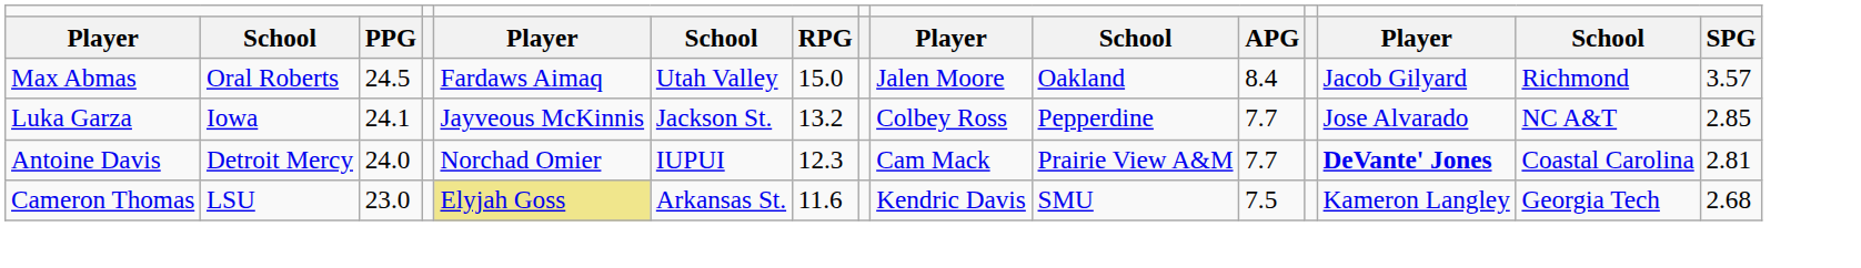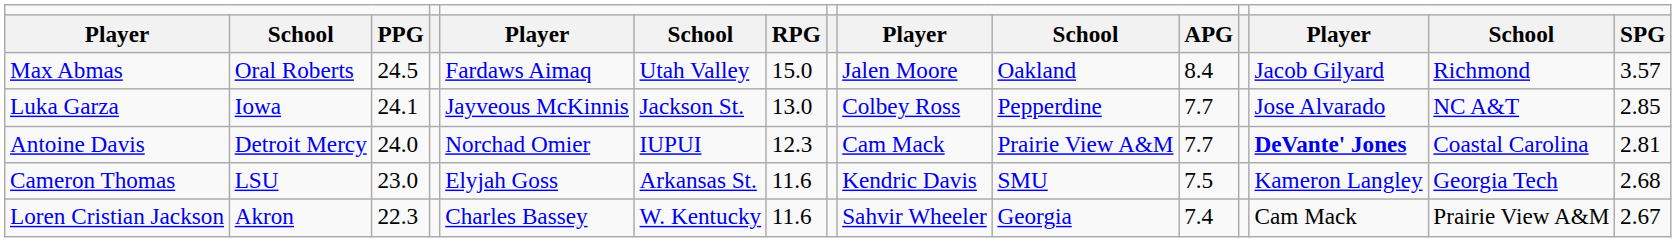 <table class="wikitable" style="text-align: left;">
 <tr>
 <td colspan=3></td>
 <td></td>
 <td colspan=3></td>
 <td></td>
 <td colspan=3></td>
 <td></td>
 <td colspan=3></td>
 </tr>
 <tr>
 <th>Player</th>
 <th>School</th>
 <th>PPG</th>
 <th></th>
 <th>Player</th>
 <th>School</th>
 <th>RPG</th>
 <th></th>
 <th>Player</th>
 <th>School</th>
 <th>APG</th>
 <th></th>
 <th>Player</th>
 <th>School</th>
 <th>SPG</th>
 </tr>
 <tr>
 <td><a href='#'>Max Abmas</a></td>
 <td><a href='#'>Oral Roberts</a></td>
 <td>24.5</td>
 <td></td>
 <td><a href='#'>Fardaws Aimaq</a></td>
 <td><a href='#'>Utah Valley</a></td>
 <td>15.0</td>
 <td></td>
 <td><a href='#'>Jalen Moore</a></td>
 <td><a href='#'>Oakland</a></td>
 <td>8.4</td>
 <td></td>
 <td><a href='#'>Jacob Gilyard</a></td>
 <td><a href='#'>Richmond</a></td>
 <td>3.57</td>
 </tr>
 <tr>
 <td><a href='#'>Luka Garza</a></td>
 <td><a href='#'>Iowa</a></td>
 <td>24.1</td>
 <td></td>
 <td><a href='#'>Jayveous McKinnis</a></td>
 <td><a href='#'>Jackson St.</a></td>
-<td>13.2</td>
+<td>13.0</td>
 <td></td>
 <td><a href='#'>Colbey Ross</a></td>
 <td><a href='#'>Pepperdine</a></td>
 <td>7.7</td>
 <td></td>
 <td><a href='#'>Jose Alvarado</a></td>
 <td><a href='#'>NC A&T</a></td>
 <td>2.85</td>
 </tr>
 <tr>
 <td><a href='#'>Antoine Davis</a></td>
 <td><a href='#'>Detroit Mercy</a></td>
 <td>24.0</td>
 <td></td>
 <td><a href='#'>Norchad Omier</a></td>
 <td><a href='#'>IUPUI</a></td>
 <td>12.3</td>
 <td></td>
 <td><a href='#'>Cam Mack</a></td>
 <td><a href='#'>Prairie View A&M</a></td>
 <td>7.7</td>
 <td></td>
 <td><strong><a href='#'>DeVante' Jones</a></strong></td>
 <td><a href='#'>Coastal Carolina</a></td>
 <td>2.81</td>
 </tr>
 <tr>
 <td><a href='#'>Cameron Thomas</a></td>
 <td><a href='#'>LSU</a></td>
 <td>23.0</td>
 <td></td>
-<td style="background: khaki;"><a href='#'>Elyjah Goss</a></td>
+<td><a href='#'>Elyjah Goss</a></td>
 <td><a href='#'>Arkansas St.</a></td>
 <td>11.6</td>
 <td></td>
 <td><a href='#'>Kendric Davis</a></td>
 <td><a href='#'>SMU</a></td>
 <td>7.5</td>
 <td></td>
 <td><a href='#'>Kameron Langley</a></td>
 <td><a href='#'>Georgia Tech</a></td>
 <td>2.68</td>
 </tr>
+<tr>
+<td><a href='#'>Loren Cristian Jackson</a></td>
+<td><a href='#'>Akron</a></td>
+<td>22.3</td>
+<td></td>
+<td><a href='#'>Charles Bassey</a></td>
+<td><a href='#'>W. Kentucky</a></td>
+<td>11.6</td>
+<td></td>
+<td><a href='#'>Sahvir Wheeler</a></td>
+<td><a href='#'>Georgia</a></td>
+<td>7.4</td>
+<td></td>
+<td>Cam Mack</td>
+<td>Prairie View A&M</td>
+<td>2.67</td>
+</tr>
 </table>
